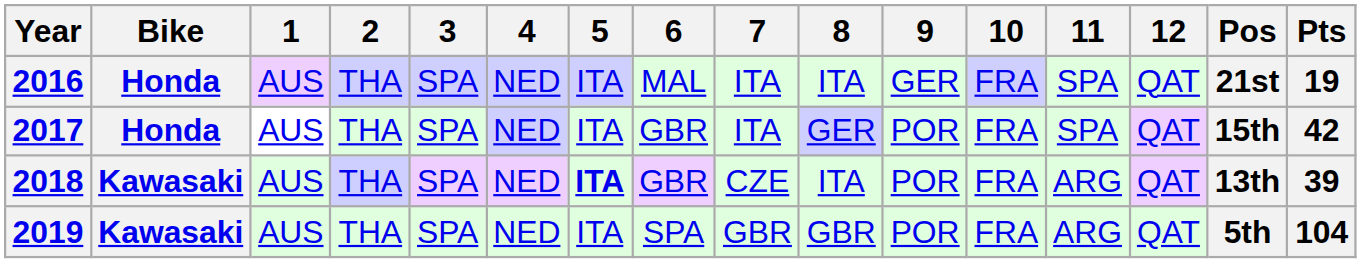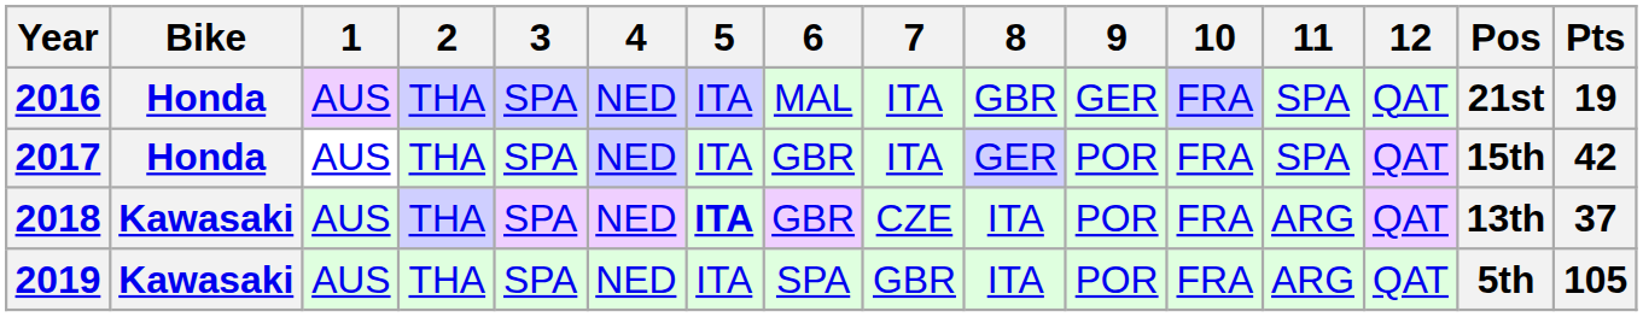 <table class="wikitable" style="text-align:center; font-size:90%">
 <tr>
 <th>Year</th>
 <th>Bike</th>
 <th>1</th>
 <th>2</th>
 <th>3</th>
 <th>4</th>
 <th>5</th>
 <th>6</th>
 <th>7</th>
 <th>8</th>
 <th>9</th>
 <th>10</th>
 <th>11</th>
 <th>12</th>
 <th>Pos</th>
 <th>Pts</th>
 </tr>
 <tr>
 <th><a href='#'>2016</a></th>
 <th><a href='#'>Honda</a></th>
 <td style="background:#EFCFFF;"><a href='#'>AUS</a><br></td>
 <td style="background:#CFCFFF;"><a href='#'>THA</a><br></td>
 <td style="background:#CFCFFF;"><a href='#'>SPA</a><br></td>
 <td style="background:#CFCFFF;"><a href='#'>NED</a><br></td>
 <td style="background:#CFCFFF;"><a href='#'>ITA</a><br></td>
 <td style="background:#DFFFDF;"><a href='#'>MAL</a><br></td>
 <td style="background:#DFFFDF;"><a href='#'>ITA</a><br></td>
-<td style="background:#DFFFDF;"><a href='#'>ITA</a><br></td>
+<td style="background:#DFFFDF;"><a href='#'>GBR</a><br></td>
 <td style="background:#DFFFDF;"><a href='#'>GER</a><br></td>
 <td style="background:#CFCFFF;"><a href='#'>FRA</a><br></td>
 <td style="background:#DFFFDF;"><a href='#'>SPA</a><br></td>
 <td style="background:#DFFFDF;"><a href='#'>QAT</a><br></td>
 <th>21st</th>
 <th>19</th>
 </tr>
 <tr>
 <th><a href='#'>2017</a></th>
 <th><a href='#'>Honda</a></th>
 <td style="background:#ffffff;"><a href='#'>AUS</a><br></td>
 <td style="background:#DFFFDF;"><a href='#'>THA</a><br></td>
 <td style="background:#DFFFDF;"><a href='#'>SPA</a><br></td>
 <td style="background:#CFCFFF;"><a href='#'>NED</a><br></td>
 <td style="background:#DFFFDF;"><a href='#'>ITA</a><br></td>
 <td style="background:#DFFFDF;"><a href='#'>GBR</a><br></td>
 <td style="background:#DFFFDF;"><a href='#'>ITA</a><br></td>
 <td style="background:#CFCFFF;"><a href='#'>GER</a><br></td>
 <td style="background:#DFFFDF;"><a href='#'>POR</a><br></td>
 <td style="background:#DFFFDF;"><a href='#'>FRA</a><br></td>
 <td style="background:#DFFFDF;"><a href='#'>SPA</a><br></td>
 <td style="background:#EFCFFF;"><a href='#'>QAT</a><br></td>
 <th>15th</th>
 <th>42</th>
 </tr>
 <tr>
 <th><a href='#'>2018</a></th>
 <th><a href='#'>Kawasaki</a></th>
 <td style="background:#DFFFDF;"><a href='#'>AUS</a><br></td>
 <td style="background:#CFCFFF;"><a href='#'>THA</a><br></td>
 <td style="background:#EFCFFF;"><a href='#'>SPA</a><br></td>
 <td style="background:#EFCFFF;"><a href='#'>NED</a><br></td>
 <td style="background:#DFFFDF;"><strong><a href='#'>ITA</a><br></strong></td>
 <td style="background:#EFCFFF;"><a href='#'>GBR</a><br></td>
 <td style="background:#DFFFDF;"><a href='#'>CZE</a><br></td>
 <td style="background:#DFFFDF;"><a href='#'>ITA</a><br></td>
 <td style="background:#DFFFDF;"><a href='#'>POR</a><br></td>
 <td style="background:#DFFFDF;"><a href='#'>FRA</a><br></td>
 <td style="background:#DFFFDF;"><a href='#'>ARG</a><br></td>
 <td style="background:#EFCFFF;"><a href='#'>QAT</a><br></td>
 <th>13th</th>
-<th>39</th>
+<th>37</th>
 </tr>
 <tr>
 <th><a href='#'>2019</a></th>
 <th><a href='#'>Kawasaki</a></th>
 <td style="background:#DFFFDF;"><a href='#'>AUS</a><br></td>
 <td style="background:#DFFFDF;"><a href='#'>THA</a><br></td>
 <td style="background:#DFFFDF;"><a href='#'>SPA</a><br></td>
 <td style="background:#DFFFDF;"><a href='#'>NED</a><br></td>
 <td style="background:#DFFFDF;"><a href='#'>ITA</a><br></td>
 <td style="background:#DFFFDF;"><a href='#'>SPA</a><br></td>
 <td style="background:#DFFFDF;"><a href='#'>GBR</a><br></td>
-<td style="background:#DFFFDF;"><a href='#'>GBR</a><br></td>
+<td style="background:#DFFFDF;"><a href='#'>ITA</a><br></td>
 <td style="background:#DFFFDF;"><a href='#'>POR</a><br></td>
 <td style="background:#DFFFDF;"><a href='#'>FRA</a><br></td>
 <td style="background:#DFFFDF;"><a href='#'>ARG</a><br></td>
 <td style="background:#DFFFDF;"><a href='#'>QAT</a><br></td>
 <th>5th</th>
-<th>104</th>
+<th>105</th>
 </tr>
 </table>
